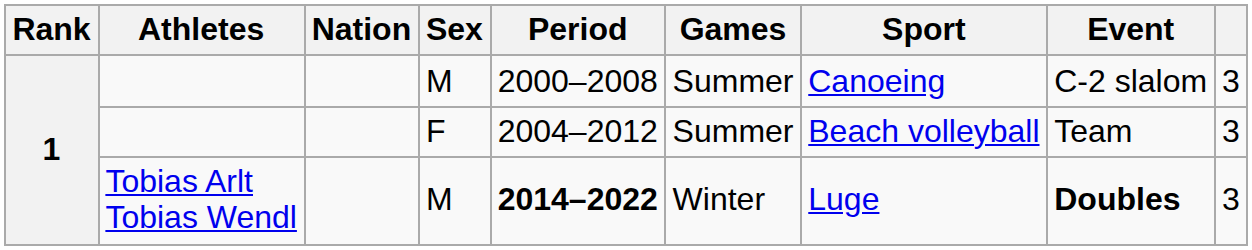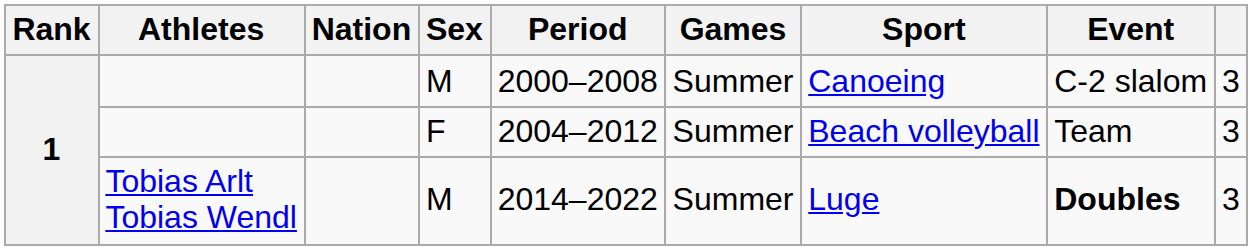 <table class="wikitable sortable">
 <tr>
 <th>Rank</th>
 <th>Athletes</th>
 <th>Nation</th>
 <th>Sex</th>
 <th>Period</th>
 <th>Games</th>
 <th>Sport</th>
 <th>Event</th>
 <th></th>
 </tr>
 <tr>
 <th rowspan="3">1</th>
 <td align=left><br></td>
 <td align=left></td>
 <td>M</td>
 <td>2000–2008</td>
 <td>Summer</td>
 <td><a href='#'>Canoeing</a></td>
 <td>C-2 slalom</td>
 <td>3</td>
 </tr>
 <tr>
 <td align=left><br></td>
 <td align=left></td>
 <td>F</td>
 <td>2004–2012</td>
 <td>Summer</td>
 <td><a href='#'>Beach volleyball</a></td>
 <td>Team</td>
 <td>3</td>
 </tr>
 <tr>
 <td><a href='#'>Tobias Arlt</a><br><a href='#'>Tobias Wendl</a></td>
 <td></td>
 <td>M</td>
-<td><strong>2014–2022</strong></td>
-<td>Winter</td>
+<td>2014–2022</td>
+<td>Summer</td>
 <td><a href='#'>Luge</a></td>
 <td><strong>Doubles</strong></td>
 <td>3</td>
 </tr>
 </table>
